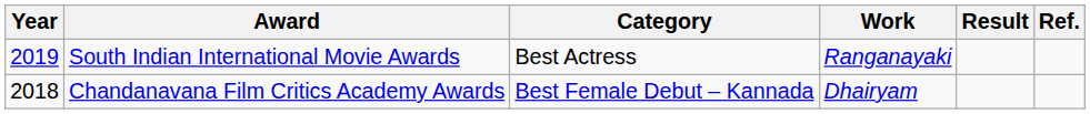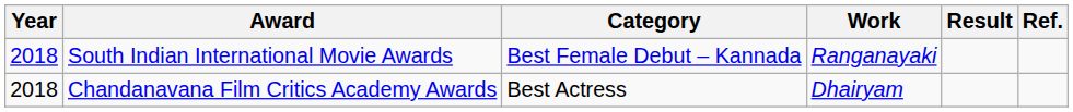 <table class="wikitable">
 <tr>
 <th>Year</th>
 <th>Award</th>
 <th>Category</th>
 <th>Work</th>
 <th>Result</th>
 <th>Ref.</th>
 </tr>
 <tr>
-<td><a href='#'>2019</a></td>
+<td><a href='#'>2018</a></td>
 <td><a href='#'>South Indian International Movie Awards</a></td>
-<td>Best Actress</td>
+<td><a href='#'>Best Female Debut – Kannada</a></td>
 <td><em><a href='#'>Ranganayaki</a></em></td>
 <td></td>
 <td></td>
 </tr>
 <tr>
 <td>2018</td>
 <td><a href='#'>Chandanavana Film Critics Academy Awards</a></td>
-<td><a href='#'>Best Female Debut – Kannada</a></td>
+<td>Best Actress</td>
 <td><em><a href='#'>Dhairyam</a></em></td>
 <td></td>
 <td></td>
 </tr>
 </table>
